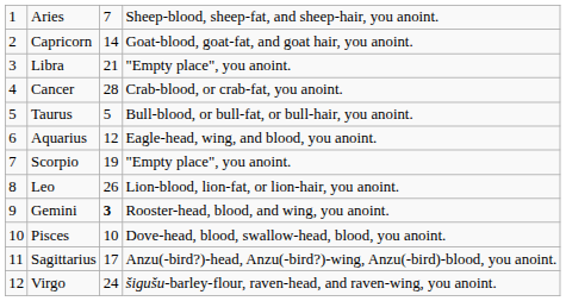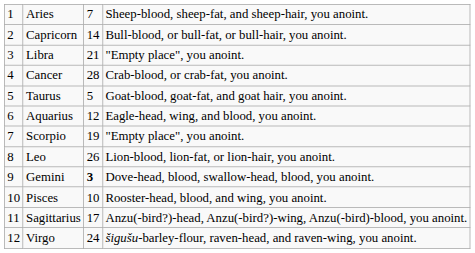 <table class="wikitable mw-collapsible">
 <tr>
 <td>1</td>
 <td>Aries</td>
 <td>7</td>
 <td>Sheep-blood, sheep-fat, and sheep-hair, you anoint.</td>
 </tr>
 <tr>
 <td>2</td>
 <td>Capricorn</td>
 <td>14</td>
-<td>Goat-blood, goat-fat, and goat hair, you anoint.</td>
+<td>Bull-blood, or bull-fat, or bull-hair, you anoint.</td>
 </tr>
 <tr>
 <td>3</td>
 <td>Libra</td>
 <td>21</td>
 <td>"Empty place", you anoint.</td>
 </tr>
 <tr>
 <td>4</td>
 <td>Cancer</td>
 <td>28</td>
 <td>Crab-blood, or crab-fat, you anoint.</td>
 </tr>
 <tr>
 <td>5</td>
 <td>Taurus</td>
 <td>5</td>
-<td>Bull-blood, or bull-fat, or bull-hair, you anoint.</td>
+<td>Goat-blood, goat-fat, and goat hair, you anoint.</td>
 </tr>
 <tr>
 <td>6</td>
 <td>Aquarius</td>
 <td>12</td>
 <td>Eagle-head, wing, and blood, you anoint.</td>
 </tr>
 <tr>
 <td>7</td>
 <td>Scorpio</td>
 <td>19</td>
 <td>"Empty place", you anoint.</td>
 </tr>
 <tr>
 <td>8</td>
 <td>Leo</td>
 <td>26</td>
 <td>Lion-blood, lion-fat, or lion-hair, you anoint.</td>
 </tr>
 <tr>
 <td>9</td>
 <td>Gemini</td>
 <td><strong>3</strong></td>
-<td>Rooster-head, blood, and wing, you anoint.</td>
+<td>Dove-head, blood, swallow-head, blood, you anoint.</td>
 </tr>
 <tr>
 <td>10</td>
 <td>Pisces</td>
 <td>10</td>
-<td>Dove-head, blood, swallow-head, blood, you anoint.</td>
+<td>Rooster-head, blood, and wing, you anoint.</td>
 </tr>
 <tr>
 <td>11</td>
 <td>Sagittarius</td>
 <td>17</td>
 <td>Anzu(-bird?)-head, Anzu(-bird?)-wing, Anzu(-bird)-blood, you anoint.</td>
 </tr>
 <tr>
 <td>12</td>
 <td>Virgo</td>
 <td>24</td>
 <td><em>šigušu</em>-barley-flour, raven-head, and raven-wing, you anoint.</td>
 </tr>
 </table>
